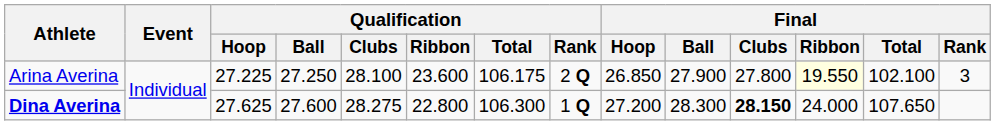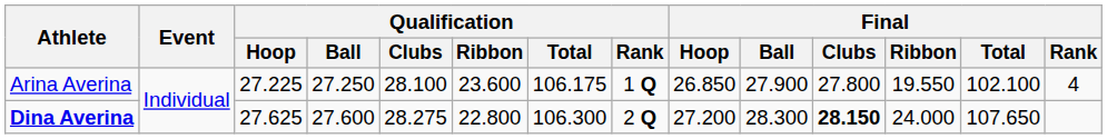 <table class=wikitable style="text-align:center; font-size:90%">
 <tr>
 <th rowspan=2>Athlete</th>
 <th rowspan=2>Event</th>
 <th colspan=6>Qualification</th>
 <th colspan=6>Final</th>
 </tr>
 <tr style="font-size:95%">
 <th>Hoop</th>
 <th>Ball</th>
 <th>Clubs</th>
 <th>Ribbon</th>
 <th>Total</th>
 <th>Rank</th>
 <th>Hoop</th>
 <th>Ball</th>
 <th>Clubs</th>
 <th>Ribbon</th>
 <th>Total</th>
 <th>Rank</th>
 </tr>
 <tr>
 <td align=left><a href='#'>Arina Averina</a></td>
 <td align=left rowspan=2><a href='#'>Individual</a></td>
 <td>27.225</td>
 <td>27.250</td>
 <td>28.100</td>
 <td>23.600</td>
 <td>106.175</td>
-<td>2 <strong>Q</strong></td>
+<td>1 <strong>Q</strong></td>
 <td>26.850</td>
 <td>27.900</td>
 <td>27.800</td>
-<td style="background: lightyellow;">19.550</td>
+<td>19.550</td>
 <td>102.100</td>
-<td>3</td>
+<td>4</td>
 </tr>
 <tr>
 <td align=left><strong><a href='#'>Dina Averina</a></strong></td>
 <td>27.625</td>
 <td>27.600</td>
 <td>28.275</td>
 <td>22.800</td>
 <td>106.300</td>
-<td>1 <strong>Q</strong></td>
+<td>2 <strong>Q</strong></td>
 <td>27.200</td>
 <td>28.300</td>
 <td><strong>28.150</strong></td>
 <td>24.000</td>
 <td>107.650</td>
 <td></td>
 </tr>
 </table>
